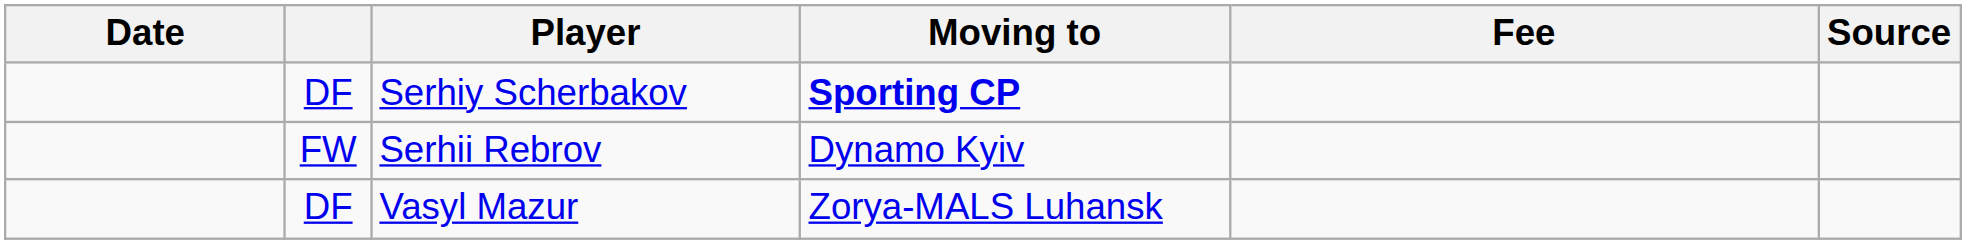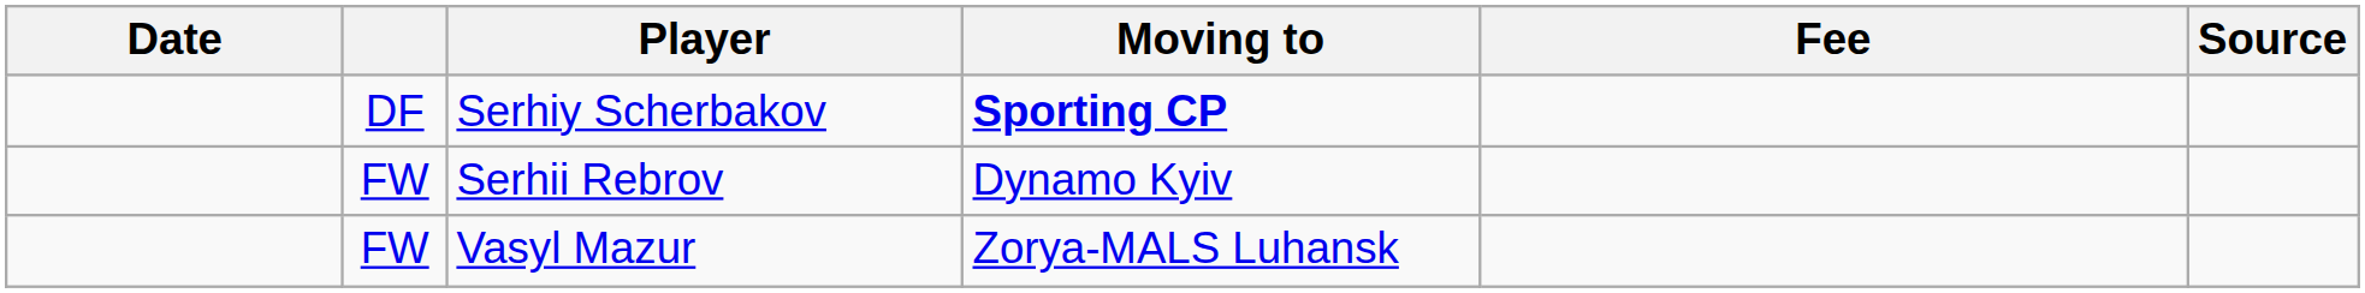 <table class="wikitable sortable">
 <tr>
 <th style="width:115px;">Date</th>
 <th style="width:30px;"></th>
 <th style="width:180px;">Player</th>
 <th style="width:180px;">Moving to</th>
 <th style="width:250px;" class="unsortable">Fee</th>
 <th style="width:20px;">Source</th>
 </tr>
 <tr>
 <td></td>
 <td style="text-align: center"><a href='#'>DF</a></td>
 <td><a href='#'>Serhiy Scherbakov</a></td>
 <td><strong><a href='#'>Sporting CP</a></strong></td>
 <td></td>
 <td></td>
 </tr>
 <tr>
 <td></td>
 <td style="text-align: center"><a href='#'>FW</a></td>
 <td><a href='#'>Serhii Rebrov</a></td>
 <td><a href='#'>Dynamo Kyiv</a></td>
 <td></td>
 <td></td>
 </tr>
 <tr>
 <td></td>
-<td style="text-align: center"><a href='#'>DF</a></td>
+<td style="text-align: center"><a href='#'>FW</a></td>
 <td><a href='#'>Vasyl Mazur</a></td>
 <td><a href='#'>Zorya-MALS Luhansk</a></td>
 <td></td>
 <td></td>
 </tr>
 </table>
